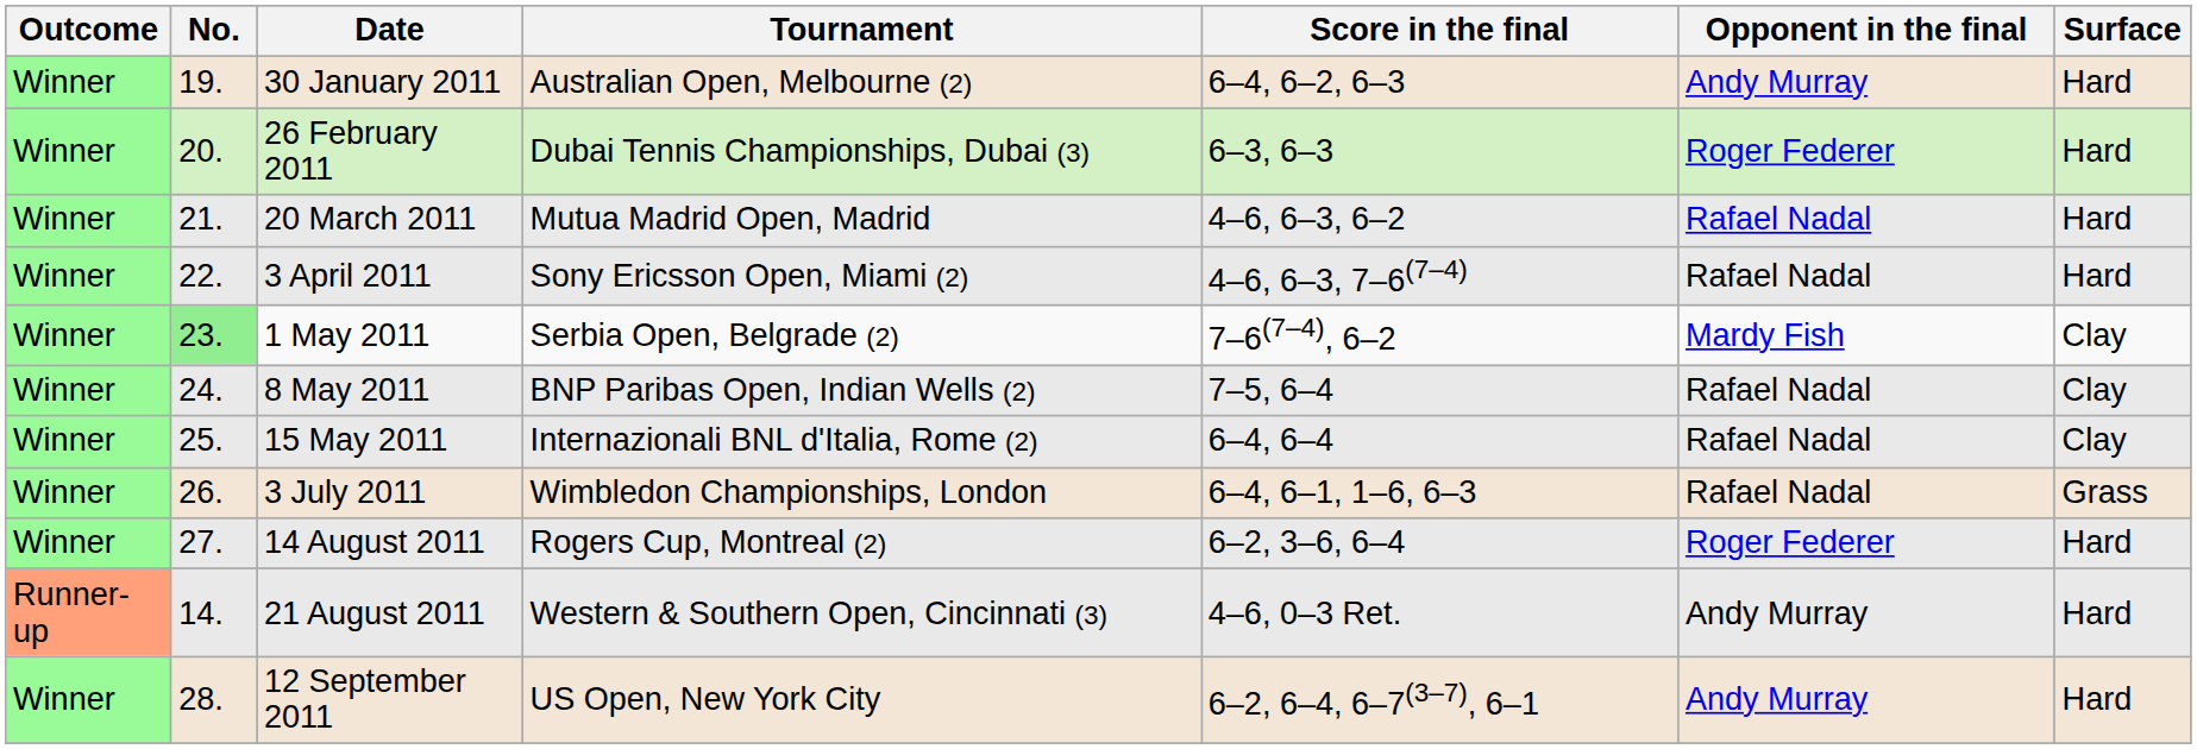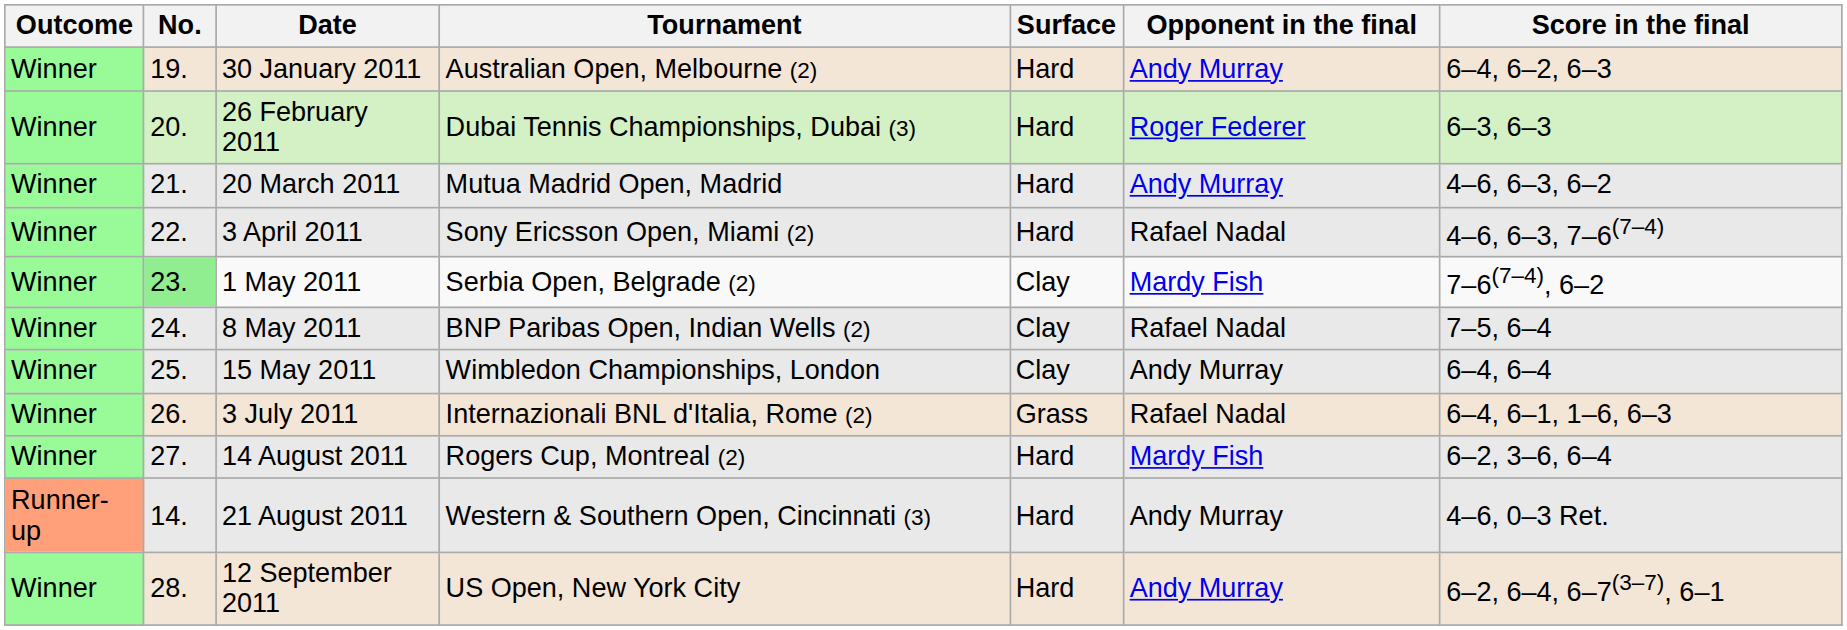 <table class="sortable wikitable">
 <tr>
 <th width=75>Outcome</th>
 <th width=35>No.</th>
 <th width=125>Date</th>
 <th width=330>Tournament</th>
+<th width=60>Surface</th>
+<th width=180>Opponent in the final</th>
 <th width=230>Score in the final</th>
-<th width=180>Opponent in the final</th>
-<th width=60>Surface</th>
 </tr>
 <tr bgcolor=#F3E6D7>
 <td bgcolor=98FB98>Winner</td>
 <td>19.</td>
 <td>30 January 2011</td>
 <td>Australian Open, Melbourne <small>(2)</small></td>
+<td>Hard</td>
+<td> <a href='#'>Andy Murray</a></td>
 <td>6–4, 6–2, 6–3</td>
-<td> <a href='#'>Andy Murray</a></td>
-<td>Hard</td>
 </tr>
 <tr bgcolor=#D4F1C5>
 <td bgcolor=98FB98>Winner</td>
 <td>20.</td>
 <td>26 February 2011</td>
 <td>Dubai Tennis Championships, Dubai <small>(3)</small></td>
+<td>Hard</td>
+<td> <a href='#'>Roger Federer</a></td>
 <td>6–3, 6–3</td>
-<td> <a href='#'>Roger Federer</a></td>
-<td>Hard</td>
 </tr>
 <tr bgcolor=#E9E9E9>
 <td bgcolor=98FB98>Winner</td>
 <td>21.</td>
 <td>20 March 2011</td>
 <td>Mutua Madrid Open, Madrid</td>
+<td>Hard</td>
+<td> <a href='#'>Andy Murray</a></td>
 <td>4–6, 6–3, 6–2</td>
-<td> <a href='#'>Rafael Nadal</a></td>
-<td>Hard</td>
 </tr>
 <tr bgcolor=#E9E9E9>
 <td bgcolor=98FB98>Winner</td>
 <td>22.</td>
 <td>3 April 2011</td>
 <td>Sony Ericsson Open, Miami <small>(2)</small></td>
+<td>Hard</td>
+<td> Rafael Nadal</td>
 <td>4–6, 6–3, 7–6<sup>(7–4)</sup></td>
-<td> Rafael Nadal</td>
-<td>Hard</td>
 </tr>
 <tr>
 <td bgcolor=98FB98>Winner</td>
 <td style="background: lightgreen;">23.</td>
 <td>1 May 2011</td>
 <td>Serbia Open, Belgrade <small>(2)</small></td>
+<td>Clay</td>
+<td> <a href='#'>Mardy Fish</a></td>
 <td>7–6<sup>(7–4)</sup>, 6–2</td>
-<td> <a href='#'>Mardy Fish</a></td>
-<td>Clay</td>
 </tr>
 <tr bgcolor=#E9E9E9>
 <td bgcolor=98FB98>Winner</td>
 <td>24.</td>
 <td>8 May 2011</td>
 <td>BNP Paribas Open, Indian Wells <small>(2)</small></td>
+<td>Clay</td>
+<td> Rafael Nadal</td>
 <td>7–5, 6–4</td>
-<td> Rafael Nadal</td>
-<td>Clay</td>
 </tr>
 <tr bgcolor=#E9E9E9>
 <td bgcolor=98FB98>Winner</td>
 <td>25.</td>
 <td>15 May 2011</td>
-<td>Internazionali BNL d'Italia, Rome <small>(2)</small></td>
+<td>Wimbledon Championships, London</td>
+<td>Clay</td>
+<td> Andy Murray</td>
 <td>6–4, 6–4</td>
-<td> Rafael Nadal</td>
-<td>Clay</td>
 </tr>
 <tr bgcolor=#F3E6D7>
 <td bgcolor=98FB98>Winner</td>
 <td>26.</td>
 <td>3 July 2011</td>
-<td>Wimbledon Championships, London</td>
+<td>Internazionali BNL d'Italia, Rome <small>(2)</small></td>
+<td>Grass</td>
+<td> Rafael Nadal</td>
 <td>6–4, 6–1, 1–6, 6–3</td>
-<td> Rafael Nadal</td>
-<td>Grass</td>
 </tr>
 <tr bgcolor=#E9E9E9>
 <td bgcolor=98FB98>Winner</td>
 <td>27.</td>
 <td>14 August 2011</td>
 <td>Rogers Cup, Montreal <small>(2)</small></td>
+<td>Hard</td>
+<td> <a href='#'>Mardy Fish</a></td>
 <td>6–2, 3–6, 6–4</td>
-<td> <a href='#'>Roger Federer</a></td>
-<td>Hard</td>
 </tr>
 <tr bgcolor=#E9E9E9>
 <td bgcolor=FFA07A>Runner-up</td>
 <td>14.</td>
 <td>21 August 2011</td>
 <td>Western & Southern Open, Cincinnati <small>(3)</small></td>
+<td>Hard</td>
+<td> Andy Murray</td>
 <td>4–6, 0–3 Ret.</td>
-<td> Andy Murray</td>
-<td>Hard</td>
 </tr>
 <tr bgcolor=#F3E6D7>
 <td bgcolor=98FB98>Winner</td>
 <td>28.</td>
 <td>12 September 2011</td>
 <td>US Open, New York City</td>
+<td>Hard</td>
+<td> <a href='#'>Andy Murray</a></td>
 <td>6–2, 6–4, 6–7<sup>(3–7)</sup>, 6–1</td>
-<td> <a href='#'>Andy Murray</a></td>
-<td>Hard</td>
 </tr>
 </table>
